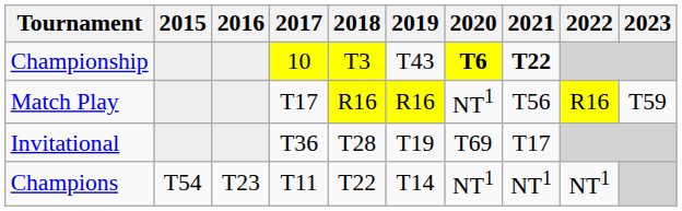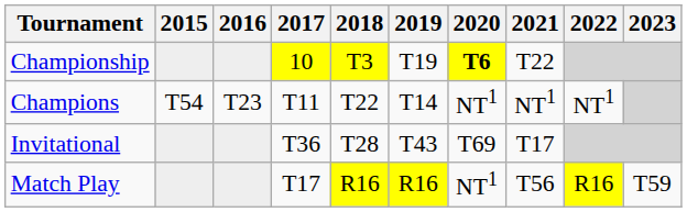 <table class="wikitable" style="text-align:center;">
 <tr>
 <th>Tournament</th>
 <th>2015</th>
 <th>2016</th>
 <th>2017</th>
 <th>2018</th>
 <th>2019</th>
 <th>2020</th>
 <th>2021</th>
 <th>2022</th>
 <th>2023</th>
 </tr>
 <tr>
 <td align="left"><a href='#'>Championship</a></td>
 <td style="background:#eeeeee;"></td>
 <td style="background:#eeeeee;"></td>
 <td style="background:yellow;">10</td>
 <td style="background:yellow;">T3</td>
+<td>T19</td>
+<td style="background:yellow;"><strong>T6</strong></td>
+<td>T22</td>
+<td colspan=2 style="background:#D3D3D3;"></td>
+</tr>
+<tr>
+<td align="left"><a href='#'>Champions</a></td>
+<td>T54</td>
+<td>T23</td>
+<td>T11</td>
+<td>T22</td>
+<td>T14</td>
+<td>NT<sup>1</sup></td>
+<td>NT<sup>1</sup></td>
+<td>NT<sup>1</sup></td>
+<td colspan=1 style="background:#D3D3D3;"></td>
+</tr>
+<tr>
+<td align="left"><a href='#'>Invitational</a></td>
+<td style="background:#eeeeee;"></td>
+<td style="background:#eeeeee;"></td>
+<td>T36</td>
+<td>T28</td>
 <td>T43</td>
-<td style="background:yellow;"><strong>T6</strong></td>
-<td><strong>T22</strong></td>
+<td>T69</td>
+<td>T17</td>
 <td colspan=2 style="background:#D3D3D3;"></td>
 </tr>
 <tr>
 <td align="left"><a href='#'>Match Play</a></td>
 <td style="background:#eeeeee;"></td>
 <td style="background:#eeeeee;"></td>
 <td>T17</td>
 <td style="background:yellow;">R16</td>
 <td style="background:yellow;">R16</td>
 <td>NT<sup>1</sup></td>
 <td>T56</td>
 <td style="background:yellow;">R16</td>
 <td>T59</td>
 </tr>
-<tr>
-<td align="left"><a href='#'>Invitational</a></td>
-<td style="background:#eeeeee;"></td>
-<td style="background:#eeeeee;"></td>
-<td>T36</td>
-<td>T28</td>
-<td>T19</td>
-<td>T69</td>
-<td>T17</td>
-<td colspan=2 style="background:#D3D3D3;"></td>
-</tr>
-<tr>
-<td align="left"><a href='#'>Champions</a></td>
-<td>T54</td>
-<td>T23</td>
-<td>T11</td>
-<td>T22</td>
-<td>T14</td>
-<td>NT<sup>1</sup></td>
-<td>NT<sup>1</sup></td>
-<td>NT<sup>1</sup></td>
-<td colspan=1 style="background:#D3D3D3;"></td>
-</tr>
 </table>
